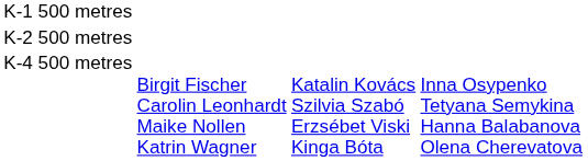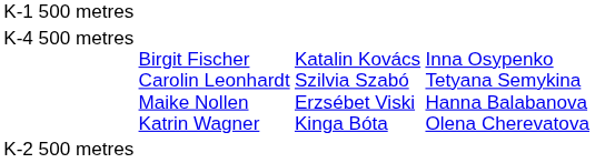 <table>
 <tr valign="top">
 <td>K-1 500 metres<br></td>
-<td></td>
-<td></td>
-<td></td>
-</tr>
-<tr valign="top">
-<td>K-2 500 metres<br></td>
 <td></td>
 <td></td>
 <td></td>
 </tr>
 <tr valign="top">
 <td>K-4 500 metres<br></td>
 <td><br><a href='#'>Birgit Fischer</a><br><a href='#'>Carolin Leonhardt</a><br><a href='#'>Maike Nollen</a><br><a href='#'>Katrin Wagner</a></td>
 <td><br><a href='#'>Katalin Kovács</a><br><a href='#'>Szilvia Szabó</a><br><a href='#'>Erzsébet Viski</a><br><a href='#'>Kinga Bóta</a></td>
 <td><br><a href='#'>Inna Osypenko</a><br><a href='#'>Tetyana Semykina</a><br><a href='#'>Hanna Balabanova</a><br><a href='#'>Olena Cherevatova</a></td>
 </tr>
+<tr valign="top">
+<td>K-2 500 metres<br></td>
+<td></td>
+<td></td>
+<td></td>
+</tr>
 </table>
